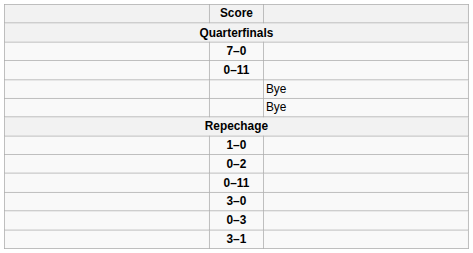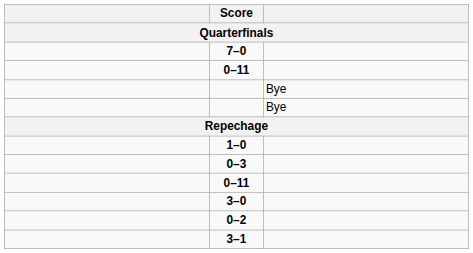 <table class="wikitable" style="text-align: left;">
 <tr>
 <th align="right" width="270"></th>
 <th width="65">Score</th>
 <th align="left" width="270"></th>
 </tr>
 <tr>
 <th colspan="3">Quarterfinals</th>
 </tr>
 <tr>
 <td><strong></strong></td>
 <td align=center><strong>7–0</strong></td>
 <td></td>
 </tr>
 <tr>
 <td></td>
 <td align=center><strong>0–11</strong></td>
 <td><strong></strong></td>
 </tr>
 <tr>
 <td><strong></strong></td>
 <td align=center></td>
 <td>Bye</td>
 </tr>
 <tr>
 <td><strong></strong></td>
 <td align=center></td>
 <td>Bye</td>
 </tr>
 <tr>
 <th colspan="3">Repechage</th>
 </tr>
 <tr>
 <td><strong></strong></td>
 <td align=center><strong>1–0</strong></td>
 <td></td>
 </tr>
 <tr>
 <td></td>
-<td align=center><strong>0–2</strong></td>
+<td align=center><strong>0–3</strong></td>
 <td><strong></strong></td>
 </tr>
 <tr>
 <td></td>
 <td align=center><strong>0–11</strong></td>
 <td><strong></strong></td>
 </tr>
 <tr>
 <td><strong></strong></td>
 <td align=center><strong>3–0</strong></td>
 <td></td>
 </tr>
 <tr>
 <td></td>
-<td align=center><strong>0–3</strong></td>
+<td align=center><strong>0–2</strong></td>
 <td><strong></strong></td>
 </tr>
 <tr>
 <td><strong></strong></td>
 <td align=center><strong>3–1</strong></td>
 <td></td>
 </tr>
 </table>
